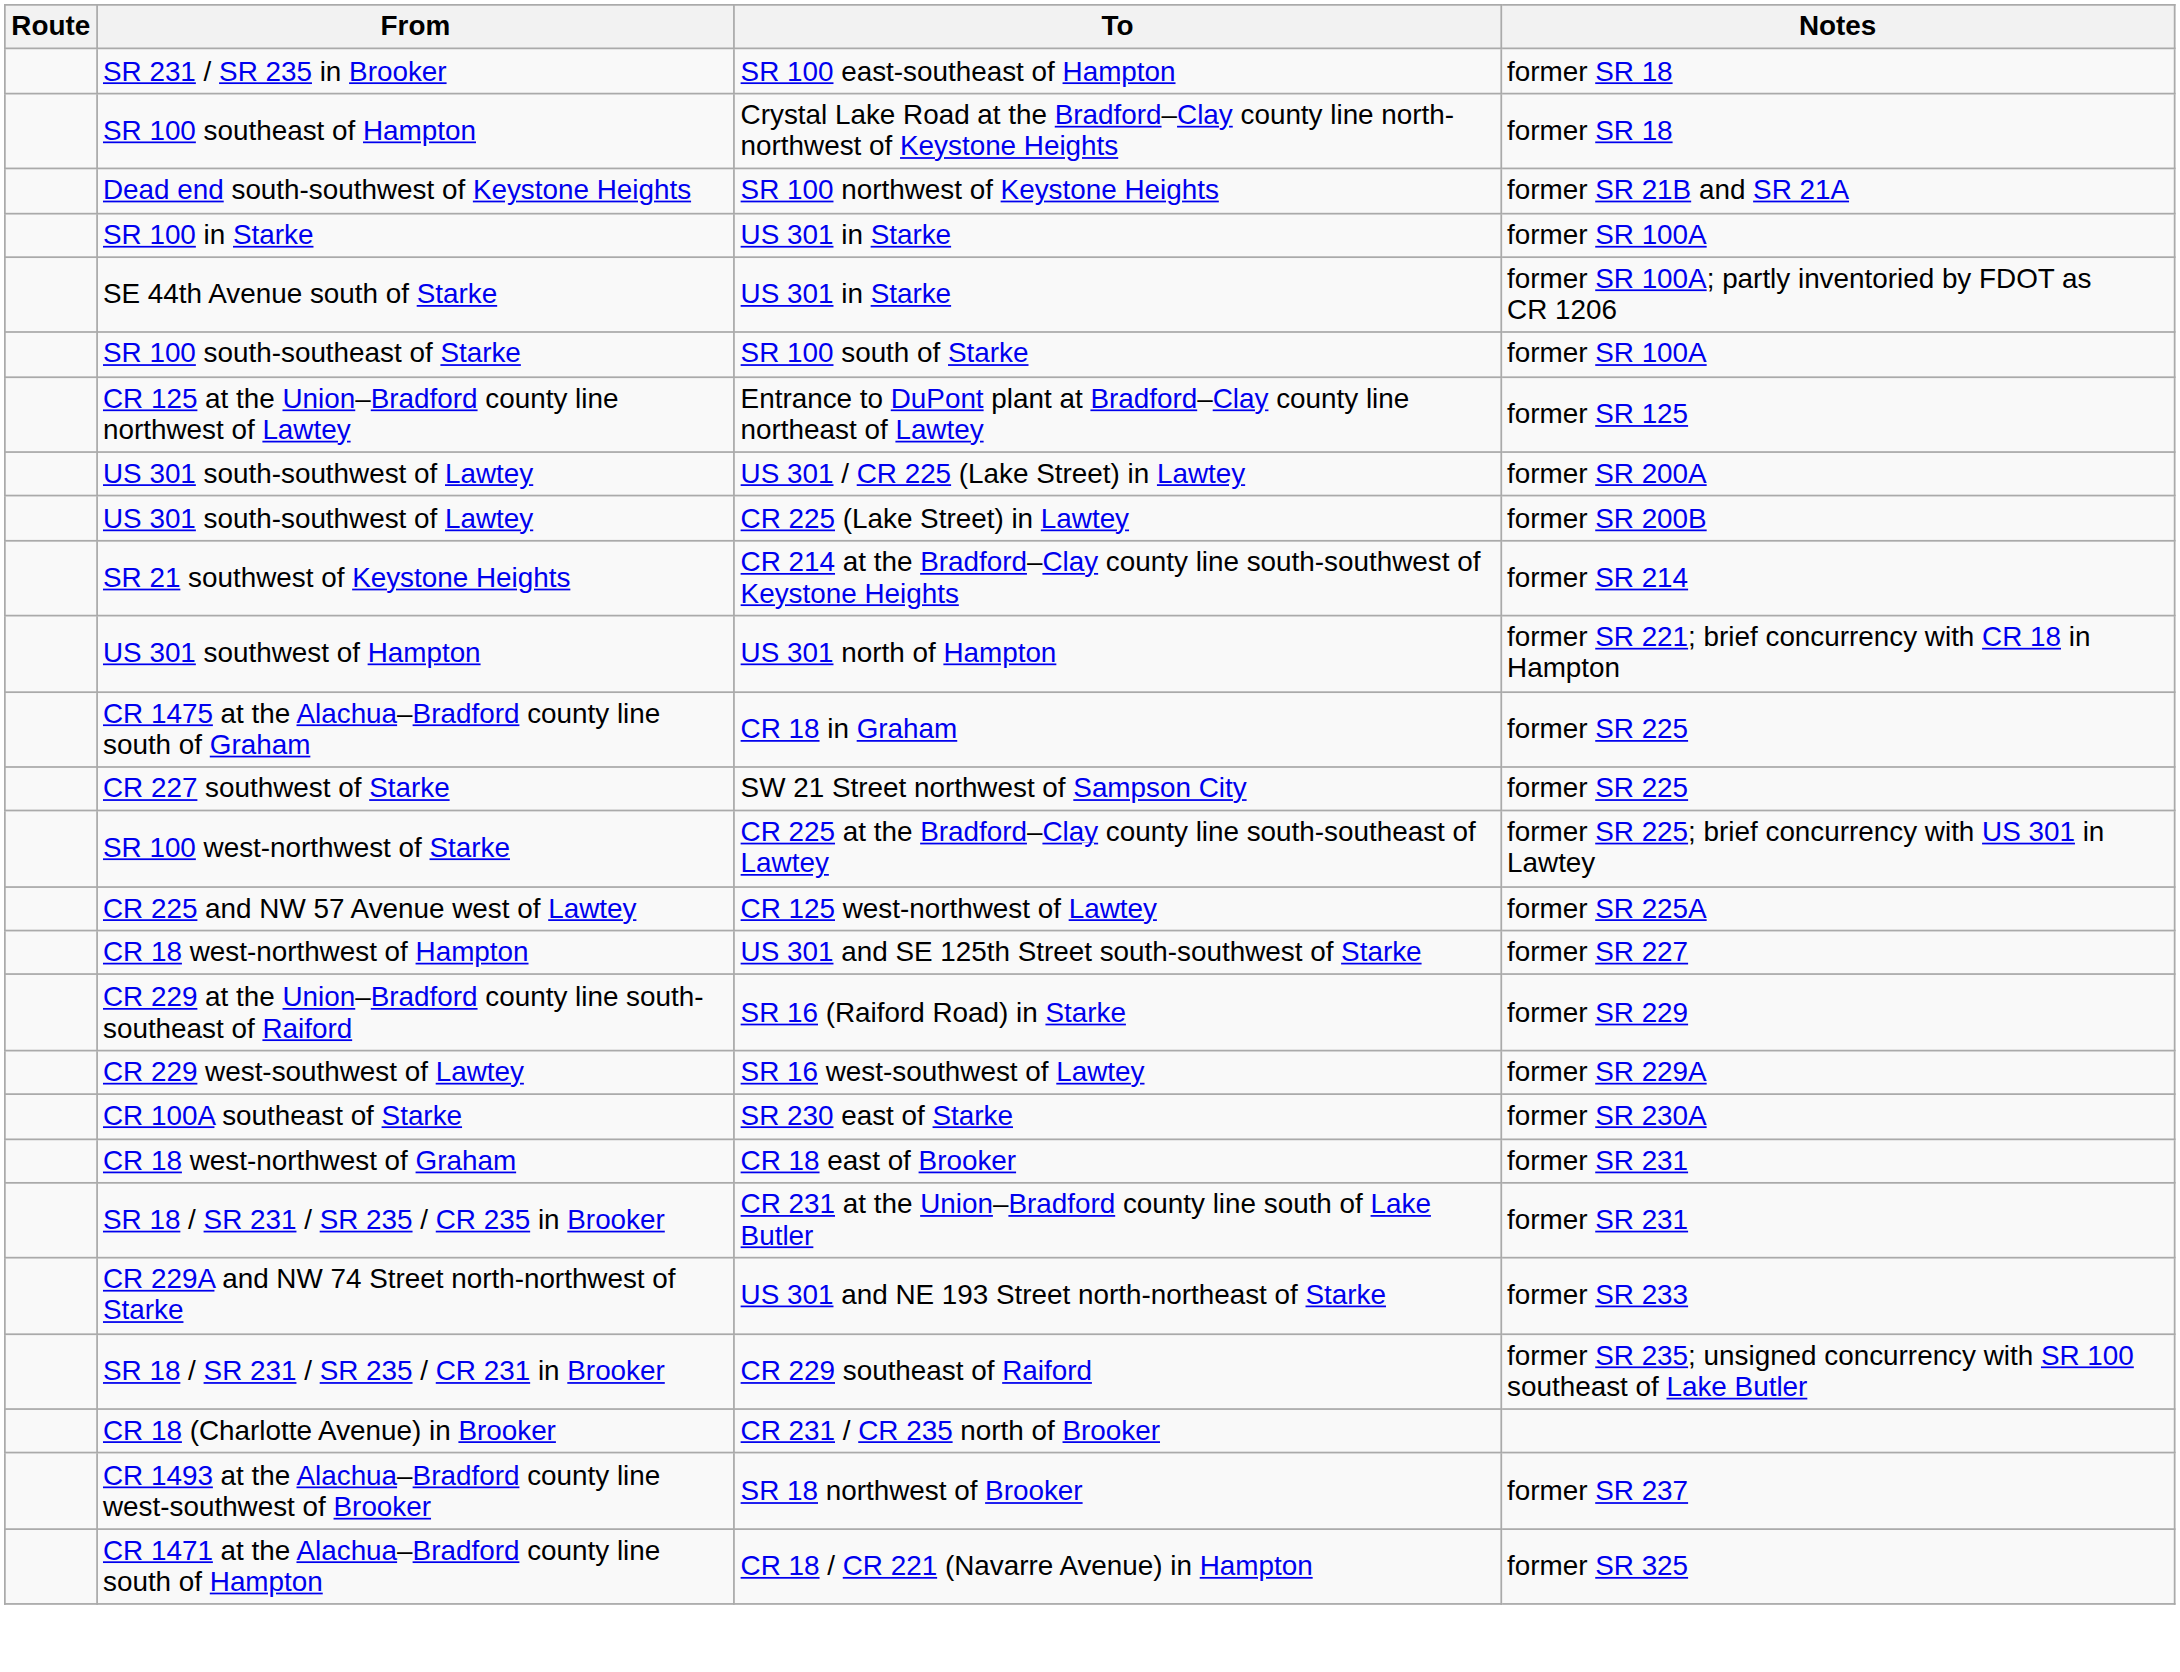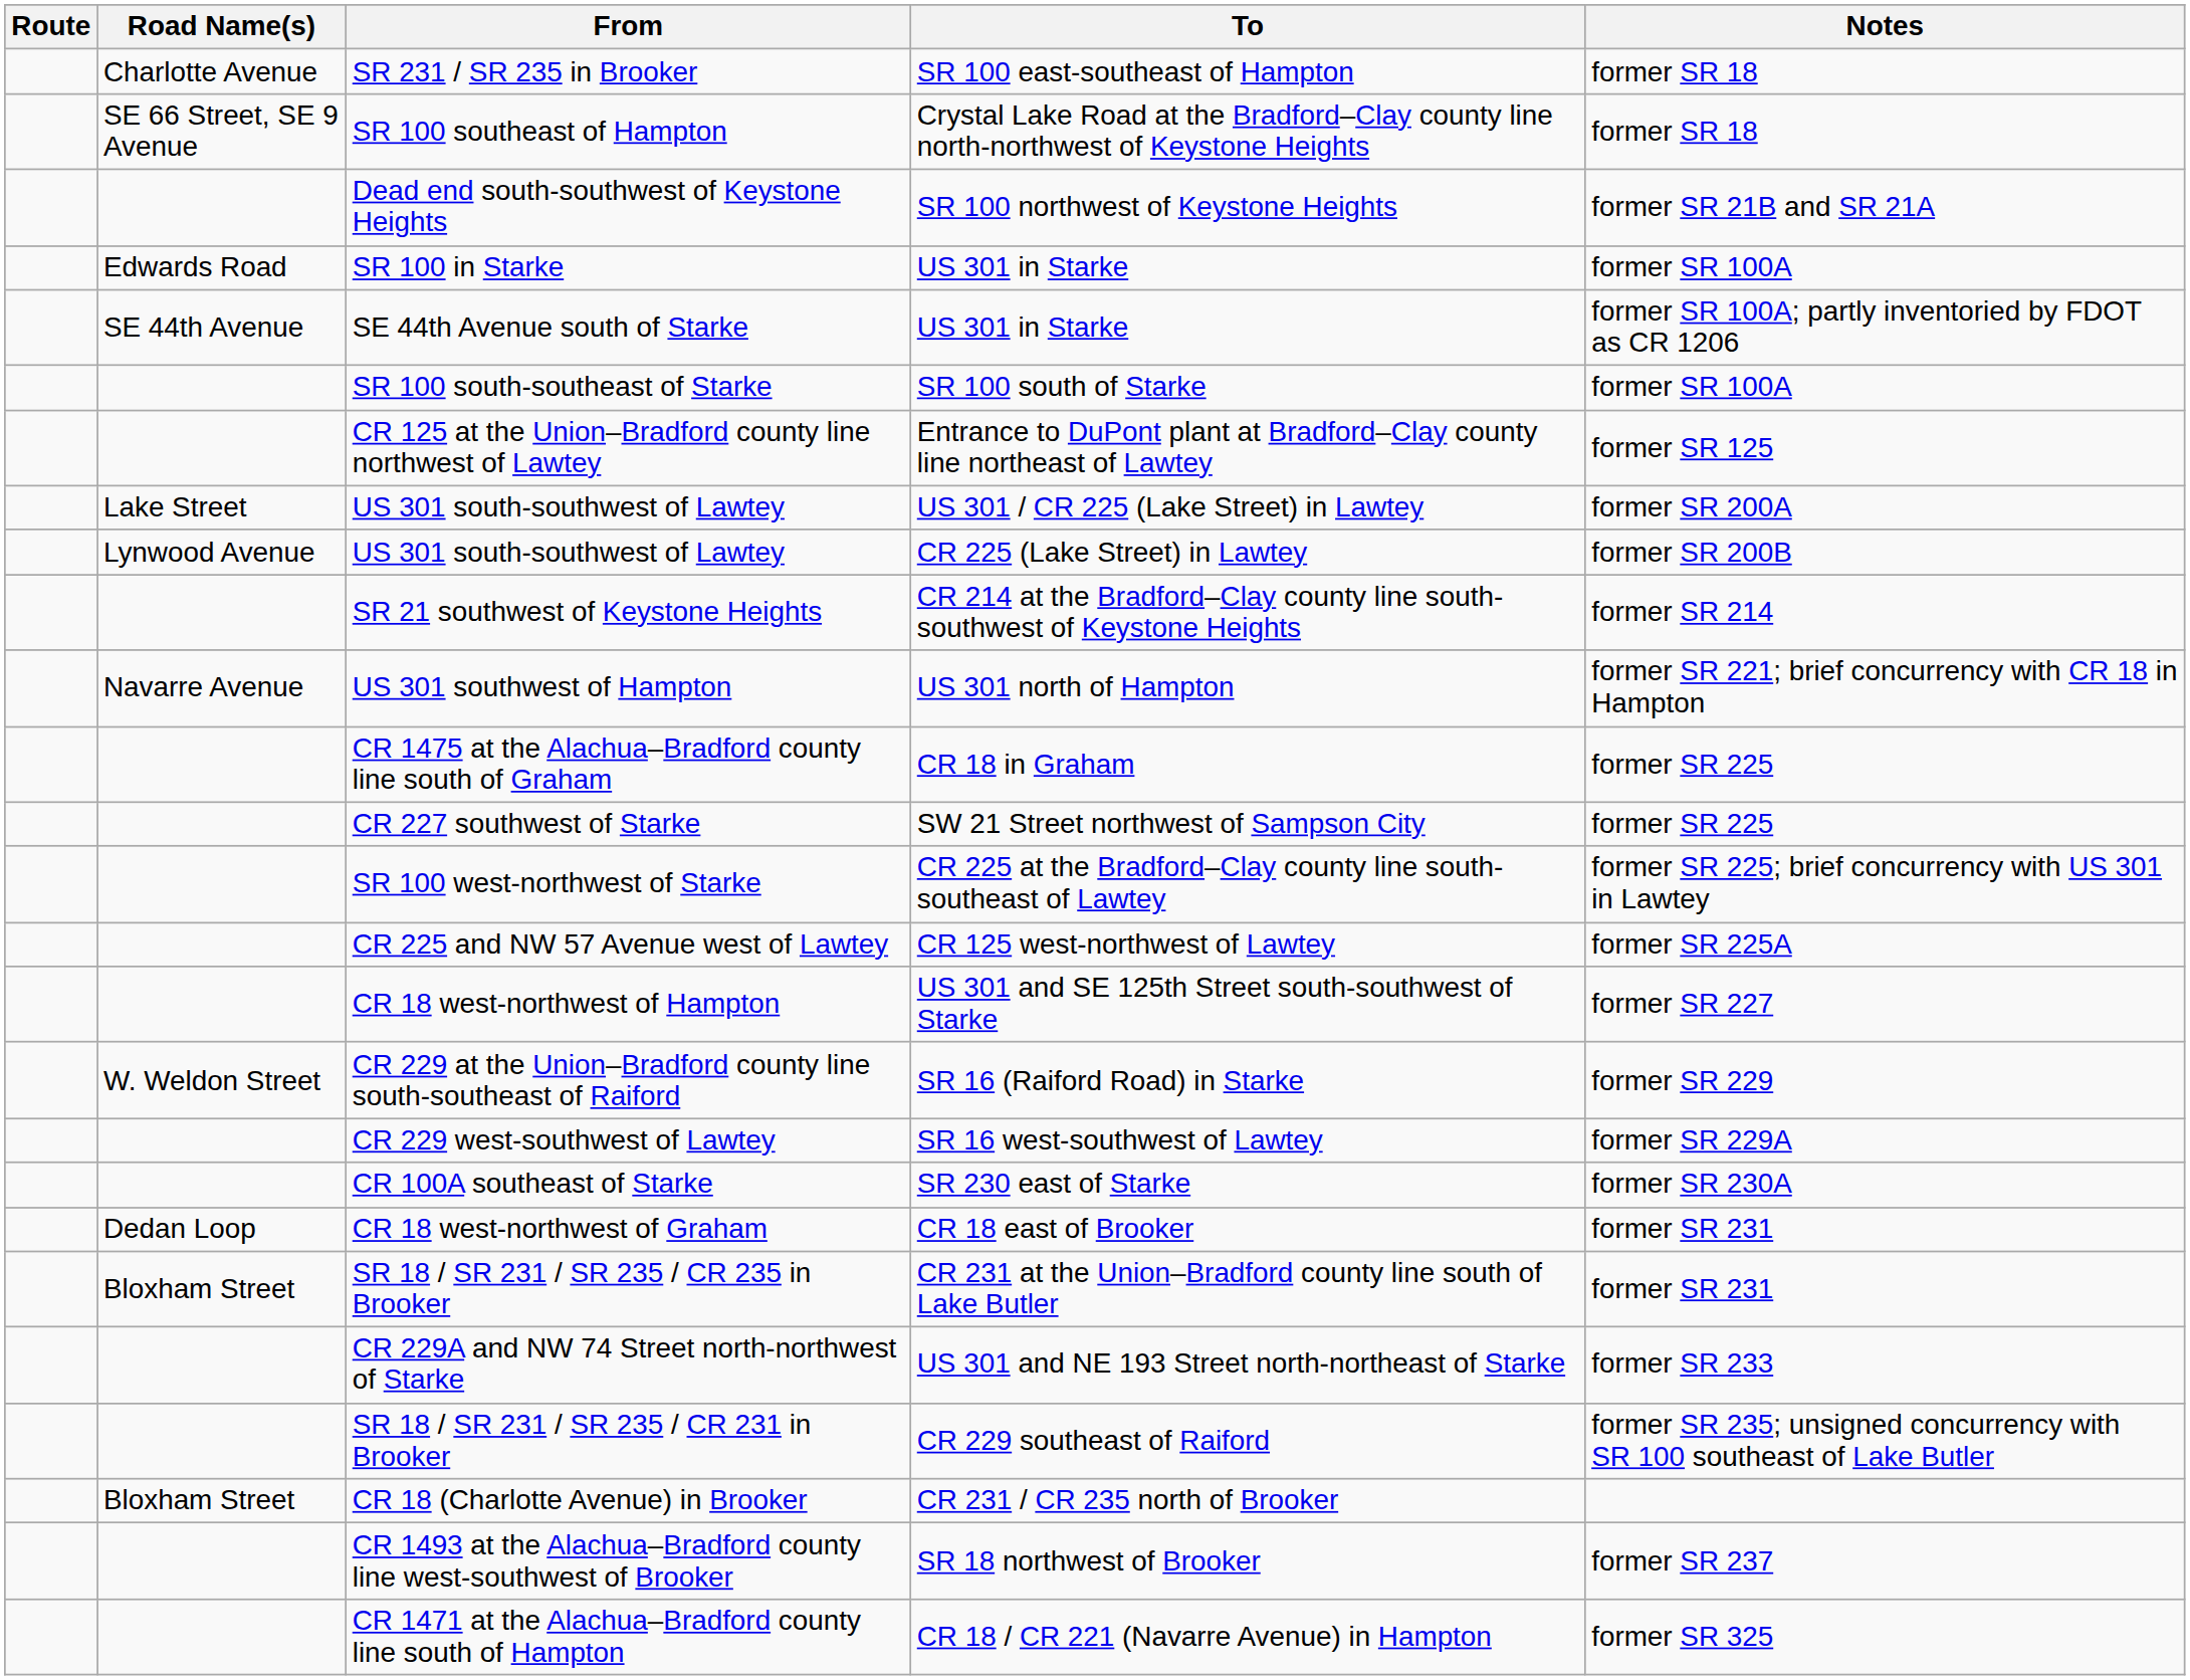 <table class="wikitable">
 <tr>
 <th>Route</th>
+<th>Road Name(s)</th>
 <th>From</th>
 <th>To</th>
 <th>Notes</th>
 </tr>
 <tr>
 <td></td>
+<td>Charlotte Avenue</td>
 <td><a href='#'>SR 231</a> / <a href='#'>SR 235</a> in <a href='#'>Brooker</a></td>
 <td><a href='#'>SR 100</a> east-southeast of <a href='#'>Hampton</a></td>
 <td>former <a href='#'>SR 18</a></td>
 </tr>
 <tr>
 <td></td>
+<td>SE 66 Street, SE 9 Avenue</td>
 <td><a href='#'>SR 100</a> southeast of <a href='#'>Hampton</a></td>
 <td>Crystal Lake Road at the <a href='#'>Bradford</a>–<a href='#'>Clay</a> county line north-northwest of <a href='#'>Keystone Heights</a></td>
 <td>former <a href='#'>SR 18</a></td>
 </tr>
 <tr>
+<td></td>
 <td></td>
 <td><a href='#'>Dead end</a> south-southwest of <a href='#'>Keystone Heights</a></td>
 <td><a href='#'>SR 100</a> northwest of <a href='#'>Keystone Heights</a></td>
 <td>former <a href='#'>SR 21B</a> and <a href='#'>SR 21A</a></td>
 </tr>
 <tr>
 <td></td>
+<td>Edwards Road</td>
 <td><a href='#'>SR 100</a> in <a href='#'>Starke</a></td>
 <td><a href='#'>US 301</a> in <a href='#'>Starke</a></td>
 <td>former <a href='#'>SR 100A</a></td>
 </tr>
 <tr>
 <td></td>
+<td>SE 44th Avenue</td>
 <td>SE 44th Avenue south of <a href='#'>Starke</a></td>
 <td><a href='#'>US 301</a> in <a href='#'>Starke</a></td>
 <td>former <a href='#'>SR 100A</a>; partly inventoried by FDOT as CR 1206</td>
 </tr>
 <tr>
+<td></td>
 <td></td>
 <td><a href='#'>SR 100</a> south-southeast of <a href='#'>Starke</a></td>
 <td><a href='#'>SR 100</a> south of <a href='#'>Starke</a></td>
 <td>former <a href='#'>SR 100A</a></td>
 </tr>
 <tr>
 <td></td>
+<td></td>
 <td><a href='#'>CR 125</a> at the <a href='#'>Union</a>–<a href='#'>Bradford</a> county line northwest of <a href='#'>Lawtey</a></td>
 <td>Entrance to <a href='#'>DuPont</a> plant at <a href='#'>Bradford</a>–<a href='#'>Clay</a> county line northeast of <a href='#'>Lawtey</a></td>
 <td>former <a href='#'>SR 125</a></td>
 </tr>
 <tr>
 <td></td>
+<td>Lake Street</td>
 <td><a href='#'>US 301</a> south-southwest of <a href='#'>Lawtey</a></td>
 <td><a href='#'>US 301</a> / <a href='#'>CR 225</a> (Lake Street) in <a href='#'>Lawtey</a></td>
 <td>former <a href='#'>SR 200A</a></td>
 </tr>
 <tr>
 <td></td>
+<td>Lynwood Avenue</td>
 <td><a href='#'>US 301</a> south-southwest of <a href='#'>Lawtey</a></td>
 <td><a href='#'>CR 225</a> (Lake Street) in <a href='#'>Lawtey</a></td>
 <td>former <a href='#'>SR 200B</a></td>
 </tr>
 <tr>
+<td></td>
 <td></td>
 <td><a href='#'>SR 21</a> southwest of <a href='#'>Keystone Heights</a></td>
 <td><a href='#'>CR 214</a> at the <a href='#'>Bradford</a>–<a href='#'>Clay</a> county line south-southwest of <a href='#'>Keystone Heights</a></td>
 <td>former <a href='#'>SR 214</a></td>
 </tr>
 <tr>
 <td></td>
+<td>Navarre Avenue</td>
 <td><a href='#'>US 301</a> southwest of <a href='#'>Hampton</a></td>
 <td><a href='#'>US 301</a> north of <a href='#'>Hampton</a></td>
 <td>former <a href='#'>SR 221</a>; brief concurrency with <a href='#'>CR 18</a> in Hampton</td>
 </tr>
 <tr>
+<td></td>
 <td></td>
 <td><a href='#'>CR 1475</a> at the <a href='#'>Alachua</a>–<a href='#'>Bradford</a> county line south of <a href='#'>Graham</a></td>
 <td><a href='#'>CR 18</a> in <a href='#'>Graham</a></td>
 <td>former <a href='#'>SR 225</a></td>
 </tr>
 <tr>
 <td></td>
+<td></td>
 <td><a href='#'>CR 227</a> southwest of <a href='#'>Starke</a></td>
 <td>SW 21 Street northwest of <a href='#'>Sampson City</a></td>
 <td>former <a href='#'>SR 225</a></td>
 </tr>
 <tr>
+<td></td>
 <td></td>
 <td><a href='#'>SR 100</a> west-northwest of <a href='#'>Starke</a></td>
 <td><a href='#'>CR 225</a> at the <a href='#'>Bradford</a>–<a href='#'>Clay</a> county line south-southeast of <a href='#'>Lawtey</a></td>
 <td>former <a href='#'>SR 225</a>; brief concurrency with <a href='#'>US 301</a> in Lawtey</td>
 </tr>
 <tr>
 <td></td>
+<td></td>
 <td><a href='#'>CR 225</a> and NW 57 Avenue west of <a href='#'>Lawtey</a></td>
 <td><a href='#'>CR 125</a> west-northwest of <a href='#'>Lawtey</a></td>
 <td>former <a href='#'>SR 225A</a></td>
 </tr>
 <tr>
+<td></td>
 <td></td>
 <td><a href='#'>CR 18</a> west-northwest of <a href='#'>Hampton</a></td>
 <td><a href='#'>US 301</a> and SE 125th Street south-southwest of <a href='#'>Starke</a></td>
 <td>former <a href='#'>SR 227</a></td>
 </tr>
 <tr>
 <td></td>
+<td>W. Weldon Street</td>
 <td><a href='#'>CR 229</a> at the <a href='#'>Union</a>–<a href='#'>Bradford</a> county line south-southeast of <a href='#'>Raiford</a></td>
 <td><a href='#'>SR 16</a> (Raiford Road) in <a href='#'>Starke</a></td>
 <td>former <a href='#'>SR 229</a></td>
 </tr>
 <tr>
+<td></td>
 <td></td>
 <td><a href='#'>CR 229</a> west-southwest of <a href='#'>Lawtey</a></td>
 <td><a href='#'>SR 16</a> west-southwest of <a href='#'>Lawtey</a></td>
 <td>former <a href='#'>SR 229A</a></td>
 </tr>
 <tr>
 <td></td>
+<td></td>
 <td><a href='#'>CR 100A</a> southeast of <a href='#'>Starke</a></td>
 <td><a href='#'>SR 230</a> east of <a href='#'>Starke</a></td>
 <td>former <a href='#'>SR 230A</a></td>
 </tr>
 <tr>
 <td></td>
+<td>Dedan Loop</td>
 <td><a href='#'>CR 18</a> west-northwest of <a href='#'>Graham</a></td>
 <td><a href='#'>CR 18</a> east of <a href='#'>Brooker</a></td>
 <td>former <a href='#'>SR 231</a></td>
 </tr>
 <tr>
 <td></td>
+<td>Bloxham Street</td>
 <td><a href='#'>SR 18</a> / <a href='#'>SR 231</a> / <a href='#'>SR 235</a> / <a href='#'>CR 235</a> in <a href='#'>Brooker</a></td>
 <td><a href='#'>CR 231</a> at the <a href='#'>Union</a>–<a href='#'>Bradford</a> county line south of <a href='#'>Lake Butler</a></td>
 <td>former <a href='#'>SR 231</a></td>
 </tr>
 <tr>
+<td></td>
 <td></td>
 <td><a href='#'>CR 229A</a> and NW 74 Street north-northwest of <a href='#'>Starke</a></td>
 <td><a href='#'>US 301</a> and NE 193 Street north-northeast of <a href='#'>Starke</a></td>
 <td>former <a href='#'>SR 233</a></td>
 </tr>
 <tr>
 <td></td>
+<td></td>
 <td><a href='#'>SR 18</a> / <a href='#'>SR 231</a> / <a href='#'>SR 235</a> / <a href='#'>CR 231</a> in <a href='#'>Brooker</a></td>
 <td><a href='#'>CR 229</a> southeast of <a href='#'>Raiford</a></td>
 <td>former <a href='#'>SR 235</a>; unsigned concurrency with <a href='#'>SR 100</a> southeast of <a href='#'>Lake Butler</a></td>
 </tr>
 <tr>
 <td></td>
+<td>Bloxham Street</td>
 <td><a href='#'>CR 18</a> (Charlotte Avenue) in <a href='#'>Brooker</a></td>
 <td><a href='#'>CR 231</a> / <a href='#'>CR 235</a> north of <a href='#'>Brooker</a></td>
 <td></td>
 </tr>
 <tr>
+<td></td>
 <td></td>
 <td><a href='#'>CR 1493</a> at the <a href='#'>Alachua</a>–<a href='#'>Bradford</a> county line west-southwest of <a href='#'>Brooker</a></td>
 <td><a href='#'>SR 18</a> northwest of <a href='#'>Brooker</a></td>
 <td>former <a href='#'>SR 237</a></td>
 </tr>
 <tr>
 <td></td>
+<td></td>
 <td><a href='#'>CR 1471</a> at the <a href='#'>Alachua</a>–<a href='#'>Bradford</a> county line south of <a href='#'>Hampton</a></td>
 <td><a href='#'>CR 18</a> / <a href='#'>CR 221</a> (Navarre Avenue) in <a href='#'>Hampton</a></td>
 <td>former <a href='#'>SR 325</a></td>
 </tr>
 </table>
